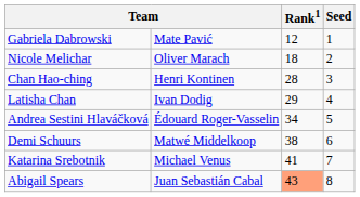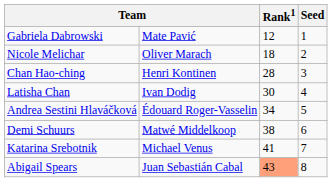 <table class="wikitable">
 <tr>
 <th width="325" colspan=2>Team</th>
 <th>Rank<sup>1</sup></th>
 <th>Seed</th>
 </tr>
 <tr>
 <td> <a href='#'>Gabriela Dabrowski</a></td>
 <td> <a href='#'>Mate Pavić</a></td>
 <td>12</td>
 <td>1</td>
 </tr>
 <tr>
 <td> <a href='#'>Nicole Melichar</a></td>
 <td> <a href='#'>Oliver Marach</a></td>
 <td>18</td>
 <td>2</td>
 </tr>
 <tr>
 <td> <a href='#'>Chan Hao-ching</a></td>
 <td> <a href='#'>Henri Kontinen</a></td>
 <td>28</td>
 <td>3</td>
 </tr>
 <tr>
 <td> <a href='#'>Latisha Chan</a></td>
 <td> <a href='#'>Ivan Dodig</a></td>
-<td>29</td>
+<td>30</td>
 <td>4</td>
 </tr>
 <tr>
 <td> <a href='#'>Andrea Sestini Hlaváčková</a></td>
 <td> <a href='#'>Édouard Roger-Vasselin</a></td>
 <td>34</td>
 <td>5</td>
 </tr>
 <tr>
 <td> <a href='#'>Demi Schuurs</a></td>
 <td> <a href='#'>Matwé Middelkoop</a></td>
 <td>38</td>
 <td>6</td>
 </tr>
 <tr>
 <td> <a href='#'>Katarina Srebotnik</a></td>
 <td> <a href='#'>Michael Venus</a></td>
 <td>41</td>
 <td>7</td>
 </tr>
 <tr>
 <td> <a href='#'>Abigail Spears</a></td>
 <td> <a href='#'>Juan Sebastián Cabal</a></td>
 <td style="background: lightsalmon;">43</td>
 <td>8</td>
 </tr>
 </table>
